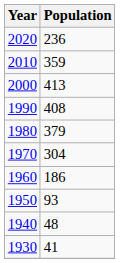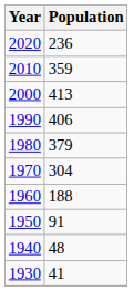 <table class="wikitable">
 <tr>
 <th>Year</th>
 <th>Population</th>
 </tr>
 <tr>
 <td><a href='#'>2020</a></td>
 <td>236</td>
 </tr>
 <tr>
 <td><a href='#'>2010</a></td>
 <td>359</td>
 </tr>
 <tr>
 <td><a href='#'>2000</a></td>
 <td>413</td>
 </tr>
 <tr>
 <td><a href='#'>1990</a></td>
-<td>408</td>
+<td>406</td>
 </tr>
 <tr>
 <td><a href='#'>1980</a></td>
 <td>379</td>
 </tr>
 <tr>
 <td><a href='#'>1970</a></td>
 <td>304</td>
 </tr>
 <tr>
 <td><a href='#'>1960</a></td>
-<td>186</td>
+<td>188</td>
 </tr>
 <tr>
 <td><a href='#'>1950</a></td>
-<td>93</td>
+<td>91</td>
 </tr>
 <tr>
 <td><a href='#'>1940</a></td>
 <td>48</td>
 </tr>
 <tr>
 <td><a href='#'>1930</a></td>
 <td>41</td>
 </tr>
 <tr>
 </tr>
 </table>
